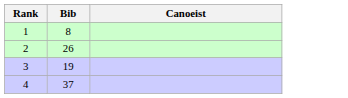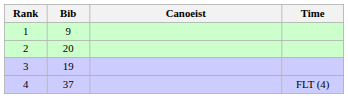 <table class="wikitable" style="font-size:90%; text-align:center">
 <tr>
 <th width="50">Rank</th>
 <th width="50">Bib</th>
 <th width="250">Canoeist</th>
+<th width="75">Time</th>
 </tr>
 <tr bgcolor="#CCFFCC">
 <td>1</td>
-<td>8</td>
+<td>9</td>
 <td align="left"></td>
+<td></td>
 </tr>
 <tr bgcolor="#CCFFCC">
 <td>2</td>
-<td>26</td>
+<td>20</td>
 <td align="left"></td>
+<td></td>
 </tr>
 <tr bgcolor="#CCCCFF">
 <td>3</td>
 <td>19</td>
 <td align="left"></td>
+<td></td>
 </tr>
 <tr bgcolor="#CCCCFF">
 <td>4</td>
 <td>37</td>
 <td align="left"></td>
+<td>FLT (4)</td>
 </tr>
 </table>
